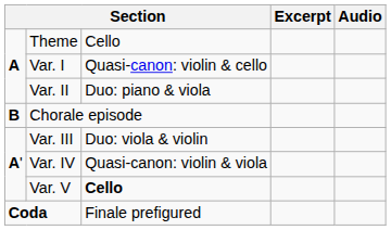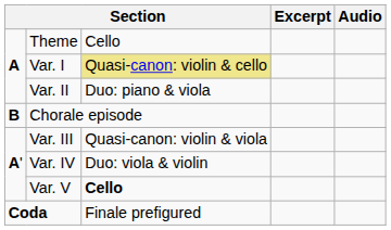 <table class="wikitable">
 <tr>
 <th colspan="3">Section</th>
 <th>Excerpt</th>
 <th>Audio</th>
 </tr>
 <tr>
 <td rowspan="3"><strong>A</strong></td>
 <td>Theme</td>
 <td>Cello</td>
 <td></td>
 <td></td>
 </tr>
 <tr>
 <td>Var. I</td>
-<td>Quasi-<a href='#'>canon</a>: violin & cello</td>
+<td style="background: khaki;">Quasi-<a href='#'>canon</a>: violin & cello</td>
 <td></td>
 <td></td>
 </tr>
 <tr>
 <td>Var. II</td>
 <td>Duo: piano & viola</td>
 <td></td>
 <td></td>
 </tr>
 <tr>
 <td><strong>B</strong></td>
 <td colspan="2">Chorale episode</td>
 <td></td>
 <td></td>
 </tr>
 <tr>
 <td rowspan="3"><strong>A</strong>'</td>
 <td>Var. III</td>
-<td>Duo: viola & violin</td>
+<td>Quasi-canon: violin & viola</td>
 <td></td>
 <td></td>
 </tr>
 <tr>
 <td>Var. IV</td>
-<td>Quasi-canon: violin & viola</td>
+<td>Duo: viola & violin</td>
 <td></td>
 <td></td>
 </tr>
 <tr>
 <td>Var. V</td>
 <td><strong>Cello</strong></td>
 <td></td>
 <td></td>
 </tr>
 <tr>
 <td colspan="2"><strong>Coda</strong></td>
 <td>Finale prefigured</td>
 <td></td>
 <td></td>
 </tr>
 </table>
